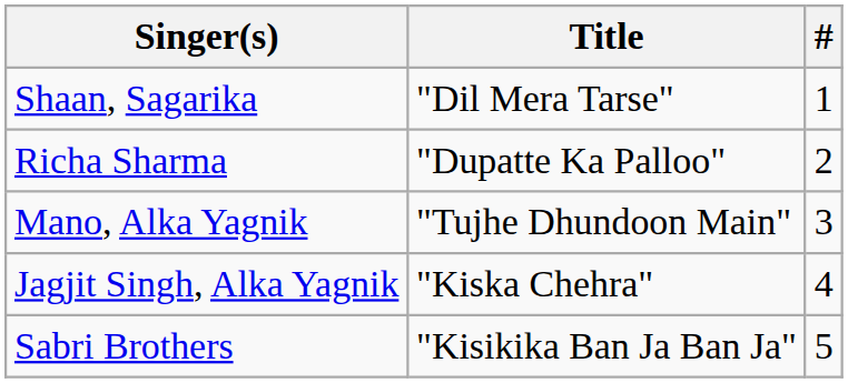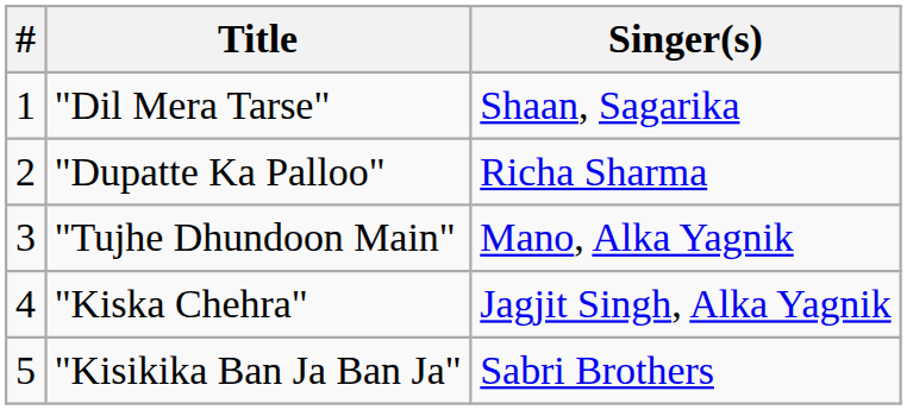 <table class="wikitable" style="font-size:95%;">
 <tr>
+<th>#</th>
+<th>Title</th>
 <th>Singer(s)</th>
-<th>Title</th>
-<th>#</th>
 </tr>
 <tr>
+<td>1</td>
+<td>"Dil Mera Tarse"</td>
 <td><a href='#'>Shaan</a>, <a href='#'>Sagarika</a></td>
-<td>"Dil Mera Tarse"</td>
-<td>1</td>
 </tr>
 <tr>
+<td>2</td>
+<td>"Dupatte Ka Palloo"</td>
 <td><a href='#'>Richa Sharma</a></td>
-<td>"Dupatte Ka Palloo"</td>
-<td>2</td>
 </tr>
 <tr>
+<td>3</td>
+<td>"Tujhe Dhundoon Main"</td>
 <td><a href='#'>Mano</a>, <a href='#'>Alka Yagnik</a></td>
-<td>"Tujhe Dhundoon Main"</td>
-<td>3</td>
 </tr>
 <tr>
+<td>4</td>
+<td>"Kiska Chehra"</td>
 <td><a href='#'>Jagjit Singh</a>, <a href='#'>Alka Yagnik</a></td>
-<td>"Kiska Chehra"</td>
-<td>4</td>
 </tr>
 <tr>
+<td>5</td>
+<td>"Kisikika Ban Ja Ban Ja"</td>
 <td><a href='#'>Sabri Brothers</a></td>
-<td>"Kisikika Ban Ja Ban Ja"</td>
-<td>5</td>
 </tr>
 </table>
